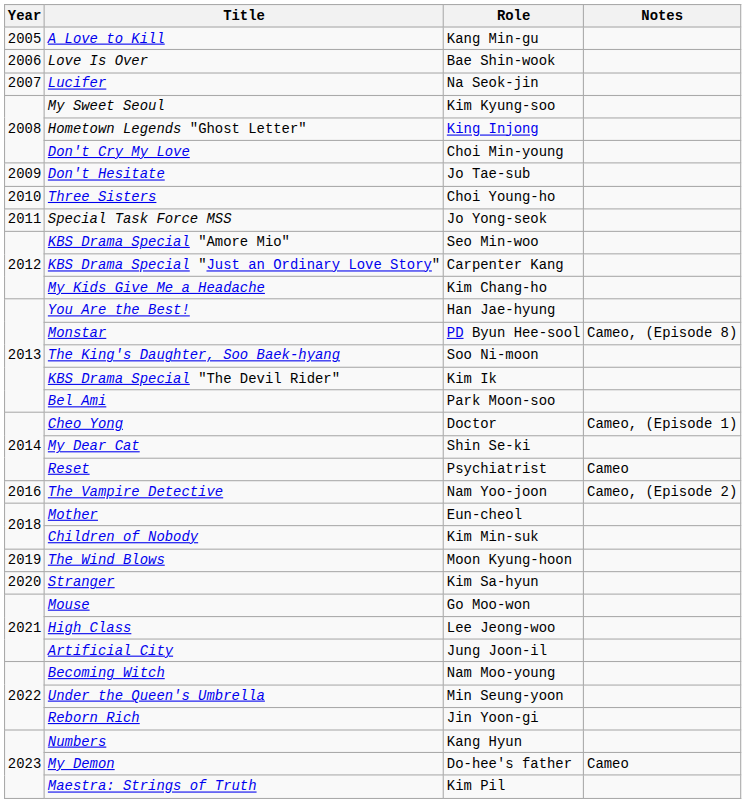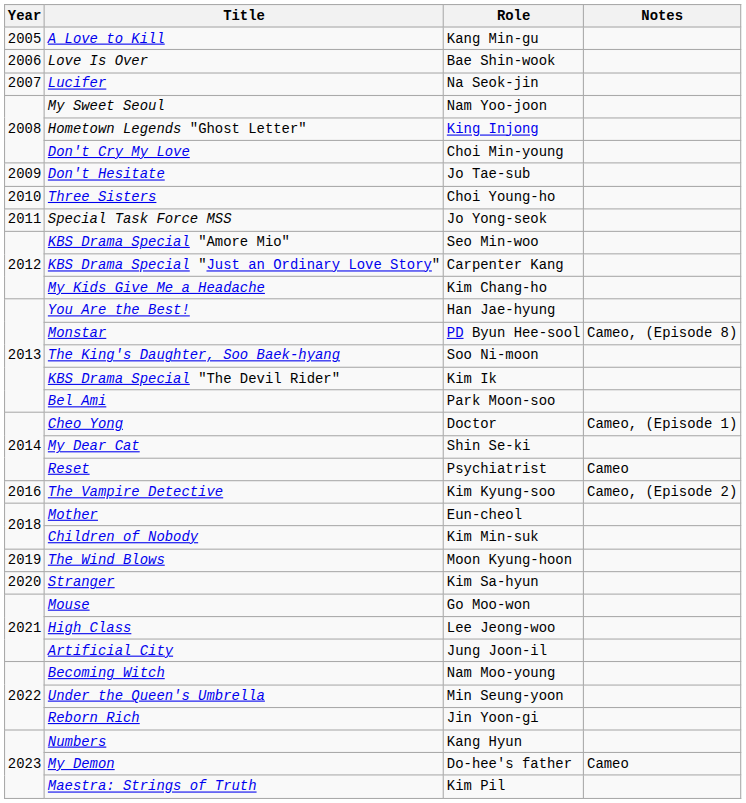 <table class="wikitable">
 <tr>
 <th>Year</th>
 <th>Title</th>
 <th>Role</th>
 <th>Notes</th>
 </tr>
 <tr>
 <td>2005</td>
 <td><em><a href='#'>A Love to Kill</a></em></td>
 <td>Kang Min-gu</td>
 <td></td>
 </tr>
 <tr>
 <td>2006</td>
 <td><em>Love Is Over</em> </td>
 <td>Bae Shin-wook</td>
 <td></td>
 </tr>
 <tr>
 <td>2007</td>
 <td><em><a href='#'>Lucifer</a></em></td>
 <td>Na Seok-jin</td>
 <td></td>
 </tr>
 <tr>
 <td rowspan=3>2008</td>
 <td><em>My Sweet Seoul</em></td>
-<td>Kim Kyung-soo</td>
+<td>Nam Yoo-joon</td>
 <td></td>
 </tr>
 <tr>
 <td><em>Hometown Legends</em> "Ghost Letter"</td>
 <td><a href='#'>King Injong</a></td>
 <td></td>
 </tr>
 <tr>
 <td><em><a href='#'>Don't Cry My Love</a></em></td>
 <td>Choi Min-young</td>
 <td></td>
 </tr>
 <tr>
 <td>2009</td>
 <td><em><a href='#'>Don't Hesitate</a></em></td>
 <td>Jo Tae-sub</td>
 <td></td>
 </tr>
 <tr>
 <td>2010</td>
 <td><em><a href='#'>Three Sisters</a></em></td>
 <td>Choi Young-ho</td>
 <td></td>
 </tr>
 <tr>
 <td>2011</td>
 <td><em>Special Task Force MSS</em></td>
 <td>Jo Yong-seok</td>
 <td></td>
 </tr>
 <tr>
 <td rowspan=3>2012</td>
 <td><em><a href='#'>KBS Drama Special</a></em> "Amore Mio"</td>
 <td>Seo Min-woo</td>
 <td></td>
 </tr>
 <tr>
 <td><em><a href='#'>KBS Drama Special</a></em> "<a href='#'>Just an Ordinary Love Story</a>"</td>
 <td>Carpenter Kang</td>
 <td></td>
 </tr>
 <tr>
 <td><em><a href='#'>My Kids Give Me a Headache</a></em></td>
 <td>Kim Chang-ho</td>
 <td></td>
 </tr>
 <tr>
 <td rowspan=5>2013</td>
 <td><em><a href='#'>You Are the Best!</a></em></td>
 <td>Han Jae-hyung</td>
 <td></td>
 </tr>
 <tr>
 <td><em><a href='#'>Monstar</a></em></td>
 <td><a href='#'>PD</a> Byun Hee-sool</td>
 <td>Cameo, (Episode 8)</td>
 </tr>
 <tr>
 <td><em><a href='#'>The King's Daughter, Soo Baek-hyang</a></em></td>
 <td>Soo Ni-moon</td>
 <td></td>
 </tr>
 <tr>
 <td><em><a href='#'>KBS Drama Special</a></em> "The Devil Rider"</td>
 <td>Kim Ik</td>
 <td></td>
 </tr>
 <tr>
 <td><em><a href='#'>Bel Ami</a></em></td>
 <td>Park Moon-soo</td>
 <td></td>
 </tr>
 <tr>
 <td rowspan=3>2014</td>
 <td><em><a href='#'>Cheo Yong</a></em></td>
 <td>Doctor</td>
 <td>Cameo, (Episode 1)</td>
 </tr>
 <tr>
 <td><em><a href='#'>My Dear Cat</a></em></td>
 <td>Shin Se-ki</td>
 <td></td>
 </tr>
 <tr>
 <td><em><a href='#'>Reset</a></em></td>
 <td>Psychiatrist</td>
 <td>Cameo</td>
 </tr>
 <tr>
 <td>2016</td>
 <td><em><a href='#'>The Vampire Detective</a></em></td>
-<td>Nam Yoo-joon</td>
+<td>Kim Kyung-soo</td>
 <td>Cameo, (Episode 2)</td>
 </tr>
 <tr>
 <td rowspan=2>2018</td>
 <td><em><a href='#'>Mother</a></em></td>
 <td>Eun-cheol</td>
 <td></td>
 </tr>
 <tr>
 <td><em><a href='#'>Children of Nobody</a></em></td>
 <td>Kim Min-suk</td>
 <td></td>
 </tr>
 <tr>
 <td>2019</td>
 <td><em><a href='#'>The Wind Blows</a></em></td>
 <td>Moon Kyung-hoon</td>
 <td></td>
 </tr>
 <tr>
 <td>2020</td>
 <td><em><a href='#'>Stranger</a></em></td>
 <td>Kim Sa-hyun</td>
 <td></td>
 </tr>
 <tr>
 <td rowspan=3>2021</td>
 <td><em><a href='#'>Mouse</a></em></td>
 <td>Go Moo-won</td>
 <td></td>
 </tr>
 <tr>
 <td><em><a href='#'>High Class</a></em></td>
 <td>Lee Jeong-woo</td>
 <td></td>
 </tr>
 <tr>
 <td><em><a href='#'>Artificial City</a></em></td>
 <td>Jung Joon-il</td>
 <td></td>
 </tr>
 <tr>
 <td rowspan="3">2022</td>
 <td><em><a href='#'>Becoming Witch</a></em></td>
 <td>Nam Moo-young</td>
 <td></td>
 </tr>
 <tr>
 <td><em><a href='#'>Under the Queen's Umbrella</a></em></td>
 <td>Min Seung-yoon</td>
 <td></td>
 </tr>
 <tr>
 <td><em><a href='#'>Reborn Rich</a></em></td>
 <td>Jin Yoon-gi</td>
 <td></td>
 </tr>
 <tr>
 <td rowspan="3">2023</td>
 <td><em><a href='#'>Numbers</a></em></td>
 <td>Kang Hyun</td>
 <td></td>
 </tr>
 <tr>
 <td><em><a href='#'>My Demon</a></em></td>
 <td>Do-hee's father</td>
 <td>Cameo</td>
 </tr>
 <tr>
 <td><em><a href='#'>Maestra: Strings of Truth</a></em></td>
 <td>Kim Pil</td>
 <td></td>
 </tr>
 </table>
